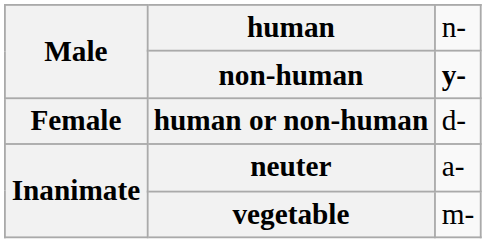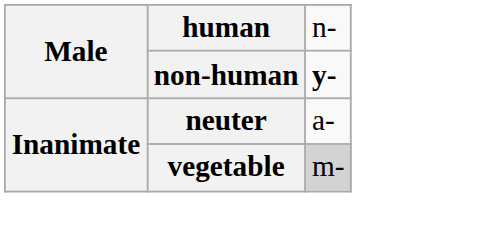 <table class="wikitable">
 <tr>
 <th rowspan="2">Male</th>
 <th>human</th>
 <td>n-</td>
 </tr>
 <tr>
 <th>non-human</th>
 <td><strong>y-</strong></td>
 </tr>
 <tr>
-<th>Female</th>
-<th>human or non-human</th>
-<td>d-</td>
-</tr>
-<tr>
 <th rowspan="2">Inanimate</th>
 <th>neuter</th>
 <td>a-</td>
 </tr>
 <tr>
 <th>vegetable</th>
-<td>m-</td>
+<td style="background: lightgrey;">m-</td>
 </tr>
 </table>
